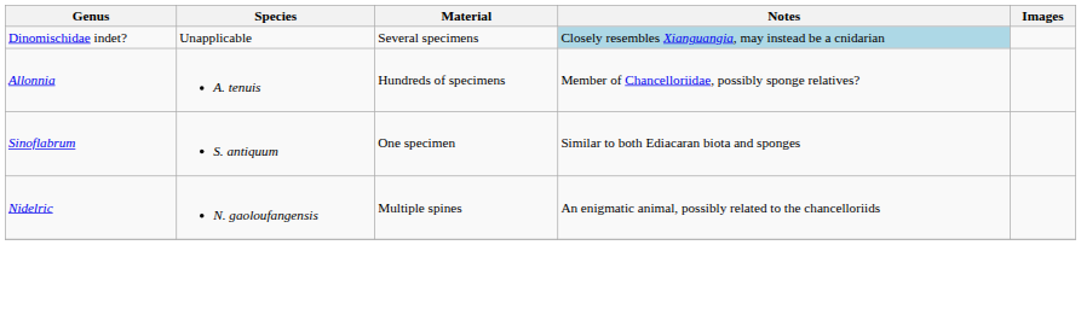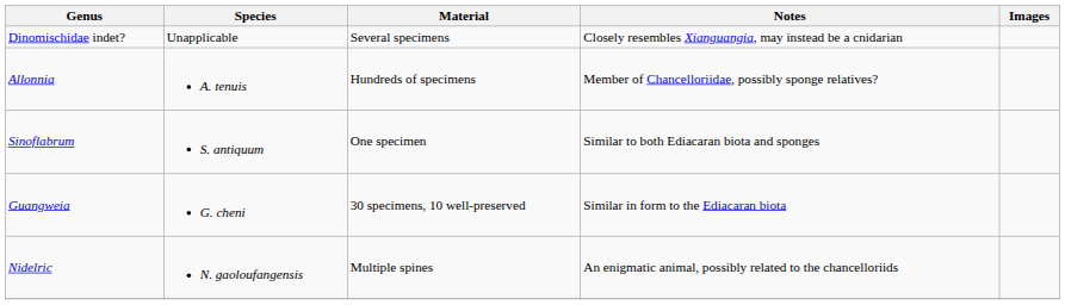 <table class="wikitable" style="margin:auto;width:100%;">
 <tr>
 <th>Genus</th>
 <th>Species</th>
 <th>Material</th>
 <th>Notes</th>
 <th>Images</th>
 </tr>
 <tr>
 <td><a href='#'>Dinomischidae</a> indet?</td>
 <td>Unapplicable</td>
 <td>Several specimens</td>
-<td style="background: lightblue;">Closely resembles <em><a href='#'>Xianguangia</a></em>, may instead be a cnidarian</td>
+<td>Closely resembles <em><a href='#'>Xianguangia</a></em>, may instead be a cnidarian</td>
 <td></td>
 </tr>
 <tr>
 <td><em><a href='#'>Allonnia</a></em></td>
 <td><br><ul><li><em>A. tenuis</em></li></ul></td>
 <td>Hundreds of specimens</td>
 <td>Member of <a href='#'>Chancelloriidae</a>, possibly sponge relatives?</td>
 <td></td>
 </tr>
 <tr>
 <td><em><a href='#'>Sinoflabrum</a></em></td>
 <td><br><ul><li><em>S. antiquum</em></li></ul></td>
 <td>One specimen</td>
 <td>Similar to both Ediacaran biota and sponges</td>
 <td></td>
 </tr>
 <tr>
+<td><em><a href='#'>Guangweia</a></em></td>
+<td><br><ul><li><em>G. cheni</em></li></ul></td>
+<td>30 specimens, 10 well-preserved</td>
+<td>Similar in form to the <a href='#'>Ediacaran biota</a></td>
+<td></td>
+</tr>
+<tr>
 <td><em><a href='#'>Nidelric</a></em></td>
 <td><br><ul><li><em>N. gaoloufangensis</em></li></ul></td>
 <td>Multiple spines</td>
 <td>An enigmatic animal, possibly related to the chancelloriids</td>
 <td></td>
 </tr>
 <tr>
 </tr>
 </table>
